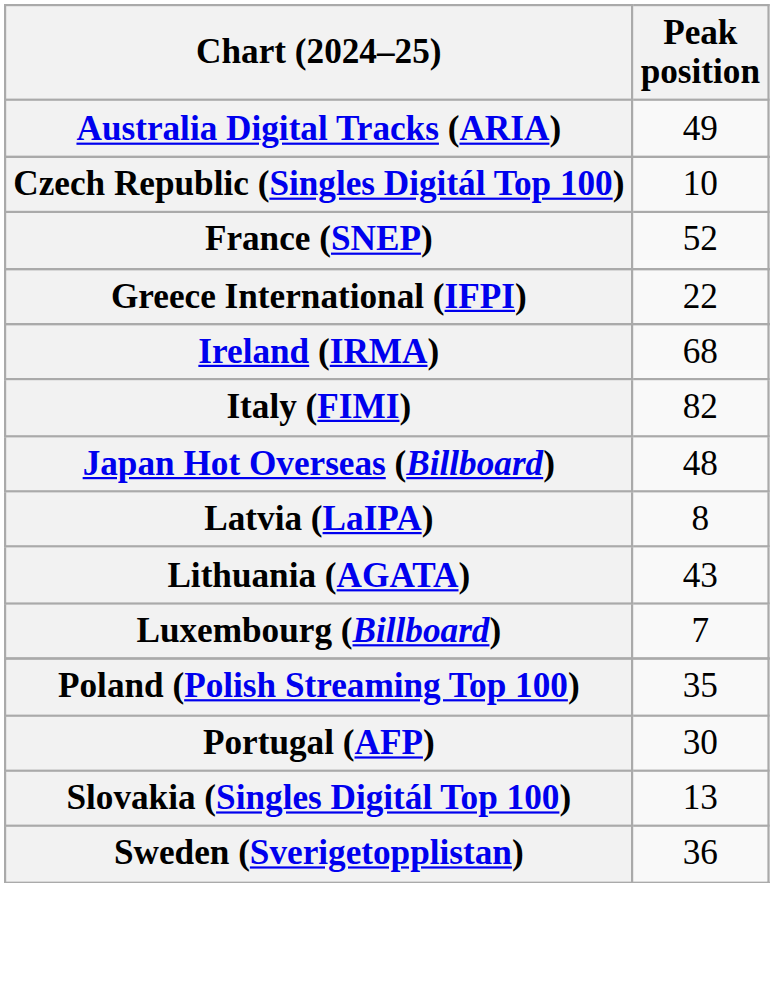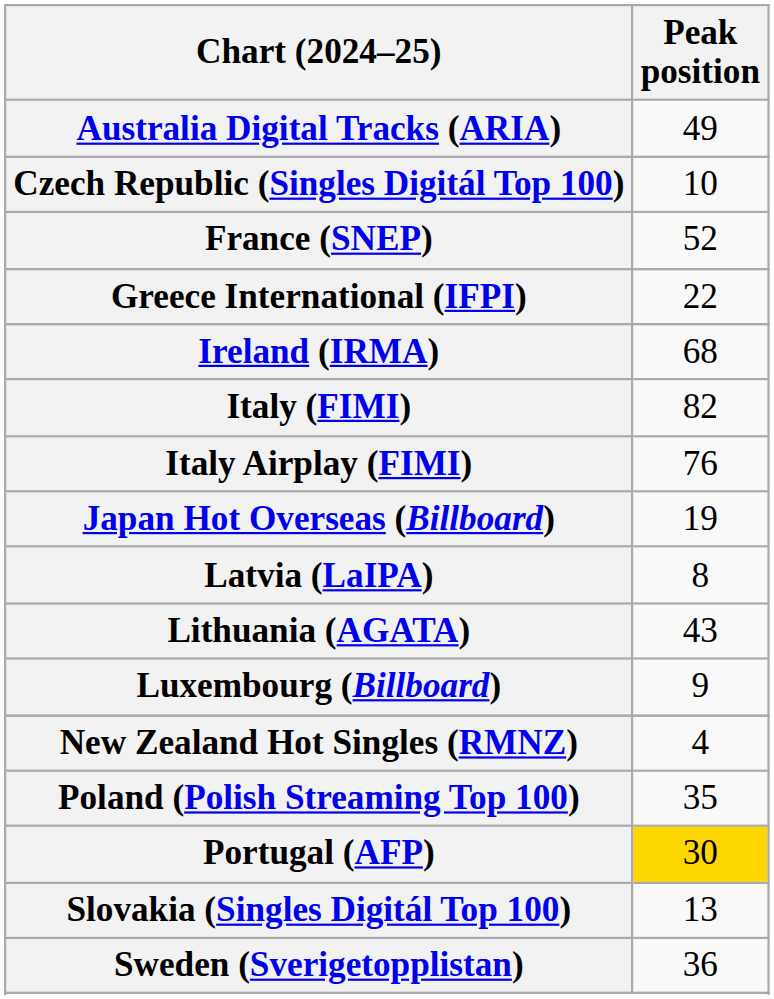 <table class="wikitable sortable plainrowheaders" style="text-align:center">
 <tr>
 <th scope="col">Chart (2024–25)</th>
 <th scope="col">Peak<br>position</th>
 </tr>
 <tr>
 <th scope="row"><a href='#'>Australia Digital Tracks</a> (<a href='#'>ARIA</a>)</th>
 <td>49</td>
 </tr>
 <tr>
 </tr>
 <tr>
 </tr>
 <tr>
 </tr>
 <tr>
 </tr>
 <tr>
 </tr>
 <tr>
 <th scope="row">Czech Republic (<a href='#'>Singles Digitál Top 100</a>)</th>
 <td>10</td>
 </tr>
 <tr>
 <th scope="row">France (<a href='#'>SNEP</a>)</th>
 <td>52</td>
 </tr>
 <tr>
 </tr>
 <tr>
 </tr>
 <tr>
 </tr>
 <tr>
 <th scope="row">Greece International (<a href='#'>IFPI</a>)</th>
 <td>22</td>
 </tr>
 <tr>
 </tr>
 <tr>
 <th scope="row"><a href='#'>Ireland</a> (<a href='#'>IRMA</a>)</th>
 <td>68</td>
 </tr>
 <tr>
 <th scope="row">Italy (<a href='#'>FIMI</a>)</th>
 <td>82</td>
 </tr>
 <tr>
+<th scope="row">Italy Airplay (<a href='#'>FIMI</a>)</th>
+<td>76</td>
+</tr>
+<tr>
 <th scope="row"><a href='#'>Japan Hot Overseas</a> (<em><a href='#'>Billboard</a></em>)</th>
-<td>48</td>
+<td>19</td>
 </tr>
 <tr>
 <th scope="row">Latvia (<a href='#'>LaIPA</a>)</th>
 <td>8</td>
 </tr>
 <tr>
 <th scope="row">Lithuania (<a href='#'>AGATA</a>)</th>
 <td>43</td>
 </tr>
 <tr>
 <th scope="row">Luxembourg (<em><a href='#'>Billboard</a></em>)</th>
-<td>7</td>
+<td>9</td>
 </tr>
 <tr>
+</tr>
+<tr>
+<th scope="row">New Zealand Hot Singles (<a href='#'>RMNZ</a>)</th>
+<td>4</td>
 </tr>
 <tr>
 <th scope="row">Poland (<a href='#'>Polish Streaming Top 100</a>)</th>
 <td>35</td>
 </tr>
 <tr>
 <th scope="row">Portugal (<a href='#'>AFP</a>)</th>
-<td>30</td>
+<td style="background: gold;">30</td>
 </tr>
 <tr>
 <th scope="row">Slovakia (<a href='#'>Singles Digitál Top 100</a>)</th>
 <td>13</td>
 </tr>
 <tr>
 <th scope="row">Sweden (<a href='#'>Sverigetopplistan</a>)</th>
 <td>36</td>
 </tr>
 <tr>
 </tr>
 <tr>
 </tr>
 <tr>
 </tr>
 <tr>
 </tr>
 <tr>
 </tr>
 </table>
